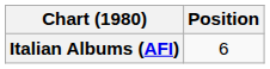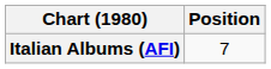 <table class="wikitable sortable plainrowheaders" style="text-align:center">
 <tr>
 <th>Chart (1980)</th>
 <th>Position</th>
 </tr>
 <tr>
 <th scope="row">Italian Albums (<a href='#'>AFI</a>)</th>
-<td>6</td>
+<td>7</td>
 </tr>
 </table>
